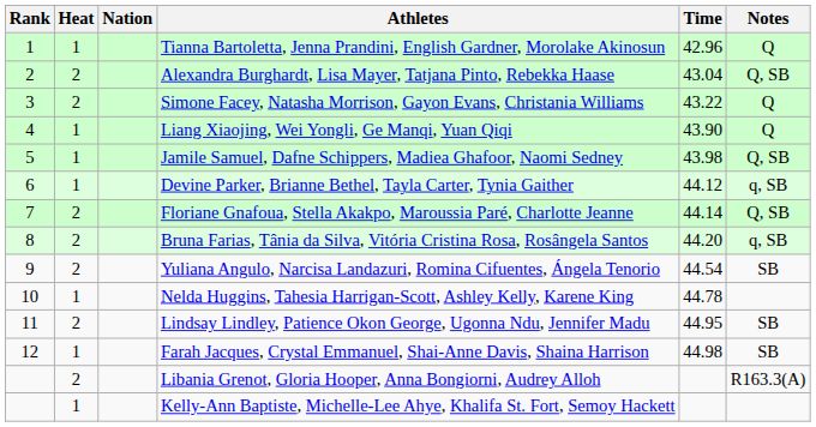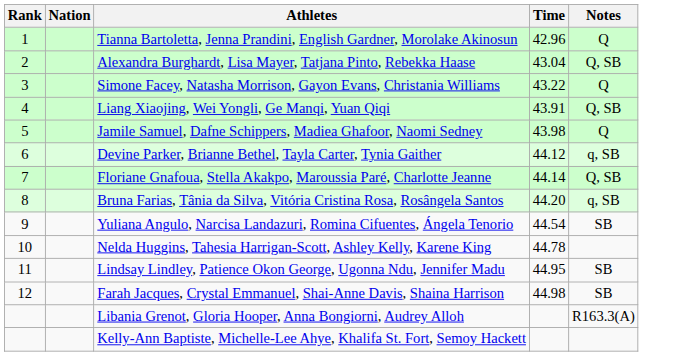 <table class="wikitable sortable" style="text-align:center">
 <tr>
 <th>Rank</th>
-<th>Heat</th>
 <th>Nation</th>
 <th>Athletes</th>
 <th>Time</th>
 <th>Notes</th>
 </tr>
 <tr bgcolor=ccffcc>
-<td>1</td>
 <td>1</td>
 <td align=left></td>
 <td align=left><a href='#'>Tianna Bartoletta</a>, <a href='#'>Jenna Prandini</a>, <a href='#'>English Gardner</a>, <a href='#'>Morolake Akinosun</a></td>
 <td>42.96</td>
 <td>Q</td>
 </tr>
 <tr bgcolor=ccffcc>
 <td>2</td>
-<td>2</td>
 <td align=left></td>
 <td align=left><a href='#'>Alexandra Burghardt</a>, <a href='#'>Lisa Mayer</a>, <a href='#'>Tatjana Pinto</a>, <a href='#'>Rebekka Haase</a></td>
 <td>43.04</td>
 <td>Q, SB</td>
 </tr>
 <tr bgcolor=ccffcc>
 <td>3</td>
-<td>2</td>
 <td align=left></td>
 <td align=left><a href='#'>Simone Facey</a>, <a href='#'>Natasha Morrison</a>, <a href='#'>Gayon Evans</a>, <a href='#'>Christania Williams</a></td>
 <td>43.22</td>
 <td>Q</td>
 </tr>
 <tr bgcolor=ccffcc>
 <td>4</td>
-<td>1</td>
 <td align=left></td>
 <td align=left><a href='#'>Liang Xiaojing</a>, <a href='#'>Wei Yongli</a>, <a href='#'>Ge Manqi</a>, <a href='#'>Yuan Qiqi</a></td>
-<td>43.90</td>
-<td>Q</td>
+<td>43.91</td>
+<td>Q, SB</td>
 </tr>
 <tr bgcolor=ccffcc>
 <td>5</td>
-<td>1</td>
 <td align=left></td>
 <td align=left><a href='#'>Jamile Samuel</a>, <a href='#'>Dafne Schippers</a>, <a href='#'>Madiea Ghafoor</a>, <a href='#'>Naomi Sedney</a></td>
 <td>43.98</td>
-<td>Q, SB</td>
+<td>Q</td>
 </tr>
 <tr bgcolor=ddffdd>
 <td>6</td>
-<td>1</td>
 <td align=left></td>
 <td align=left><a href='#'>Devine Parker</a>, <a href='#'>Brianne Bethel</a>, <a href='#'>Tayla Carter</a>, <a href='#'>Tynia Gaither</a></td>
 <td>44.12</td>
 <td>q, SB</td>
 </tr>
 <tr bgcolor=ccffcc>
 <td>7</td>
-<td>2</td>
 <td align=left></td>
 <td align=left><a href='#'>Floriane Gnafoua</a>, <a href='#'>Stella Akakpo</a>, <a href='#'>Maroussia Paré</a>, <a href='#'>Charlotte Jeanne</a></td>
 <td>44.14</td>
 <td>Q, SB</td>
 </tr>
 <tr bgcolor=ddffdd>
 <td>8</td>
-<td>2</td>
 <td align=left></td>
 <td align=left><a href='#'>Bruna Farias</a>, <a href='#'>Tânia da Silva</a>, <a href='#'>Vitória Cristina Rosa</a>, <a href='#'>Rosângela Santos</a></td>
 <td>44.20</td>
 <td>q, SB</td>
 </tr>
 <tr>
 <td>9</td>
-<td>2</td>
 <td align=left></td>
 <td align=left><a href='#'>Yuliana Angulo</a>, <a href='#'>Narcisa Landazuri</a>, <a href='#'>Romina Cifuentes</a>, <a href='#'>Ángela Tenorio</a></td>
 <td>44.54</td>
 <td>SB</td>
 </tr>
 <tr>
 <td>10</td>
-<td>1</td>
 <td align=left></td>
 <td align=left><a href='#'>Nelda Huggins</a>, <a href='#'>Tahesia Harrigan-Scott</a>, <a href='#'>Ashley Kelly</a>, <a href='#'>Karene King</a></td>
 <td>44.78</td>
 <td></td>
 </tr>
 <tr>
 <td>11</td>
-<td>2</td>
 <td align=left></td>
 <td align=left><a href='#'>Lindsay Lindley</a>, <a href='#'>Patience Okon George</a>, <a href='#'>Ugonna Ndu</a>, <a href='#'>Jennifer Madu</a></td>
 <td>44.95</td>
 <td>SB</td>
 </tr>
 <tr>
 <td>12</td>
-<td>1</td>
 <td align=left></td>
 <td align=left><a href='#'>Farah Jacques</a>, <a href='#'>Crystal Emmanuel</a>, <a href='#'>Shai-Anne Davis</a>, <a href='#'>Shaina Harrison</a></td>
 <td>44.98</td>
 <td>SB</td>
 </tr>
 <tr>
 <td></td>
-<td>2</td>
 <td align=left></td>
 <td align=left><a href='#'>Libania Grenot</a>, <a href='#'>Gloria Hooper</a>, <a href='#'>Anna Bongiorni</a>, <a href='#'>Audrey Alloh</a></td>
 <td></td>
 <td>R163.3(A)</td>
 </tr>
 <tr>
 <td></td>
-<td>1</td>
 <td align=left></td>
 <td align=left><a href='#'>Kelly-Ann Baptiste</a>, <a href='#'>Michelle-Lee Ahye</a>, <a href='#'>Khalifa St. Fort</a>, <a href='#'>Semoy Hackett</a></td>
 <td></td>
 <td></td>
 </tr>
 </table>
